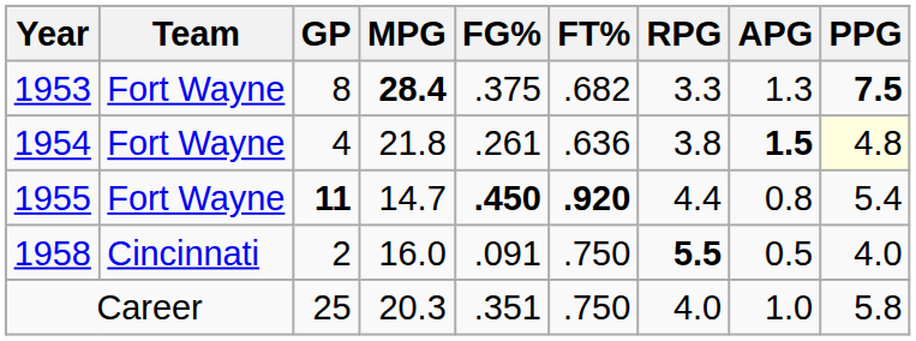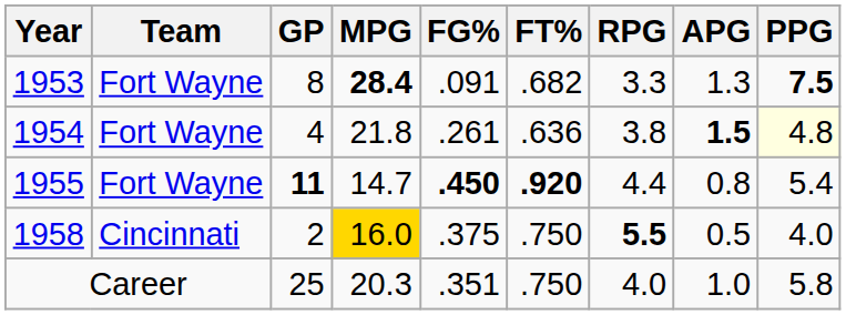 <table class="wikitable sortable" style="font-size:95%; text-align:right;">
 <tr>
 <th>Year</th>
 <th>Team</th>
 <th>GP</th>
 <th>MPG</th>
 <th>FG%</th>
 <th>FT%</th>
 <th>RPG</th>
 <th>APG</th>
 <th>PPG</th>
 </tr>
 <tr>
 <td style="text-align:left;"><a href='#'>1953</a></td>
 <td style="text-align:left;"><a href='#'>Fort Wayne</a></td>
 <td>8</td>
 <td><strong>28.4</strong></td>
-<td>.375</td>
+<td>.091</td>
 <td>.682</td>
 <td>3.3</td>
 <td>1.3</td>
 <td><strong>7.5</strong></td>
 </tr>
 <tr>
 <td style="text-align:left;"><a href='#'>1954</a></td>
 <td style="text-align:left;"><a href='#'>Fort Wayne</a></td>
 <td>4</td>
 <td>21.8</td>
 <td>.261</td>
 <td>.636</td>
 <td>3.8</td>
 <td><strong>1.5</strong></td>
 <td style="background: lightyellow;">4.8</td>
 </tr>
 <tr>
 <td style="text-align:left;"><a href='#'>1955</a></td>
 <td style="text-align:left;"><a href='#'>Fort Wayne</a></td>
 <td><strong>11</strong></td>
 <td>14.7</td>
 <td><strong>.450</strong></td>
 <td><strong>.920</strong></td>
 <td>4.4</td>
 <td>0.8</td>
 <td>5.4</td>
 </tr>
 <tr>
 <td style="text-align:left;"><a href='#'>1958</a></td>
 <td style="text-align:left;"><a href='#'>Cincinnati</a></td>
 <td>2</td>
-<td>16.0</td>
-<td>.091</td>
+<td style="background: gold;">16.0</td>
+<td>.375</td>
 <td>.750</td>
 <td><strong>5.5</strong></td>
 <td>0.5</td>
 <td>4.0</td>
 </tr>
 <tr class="sortbottom">
 <td colspan="2" style="text-align:center;">Career</td>
 <td>25</td>
 <td>20.3</td>
 <td>.351</td>
 <td>.750</td>
 <td>4.0</td>
 <td>1.0</td>
 <td>5.8</td>
 </tr>
 </table>
